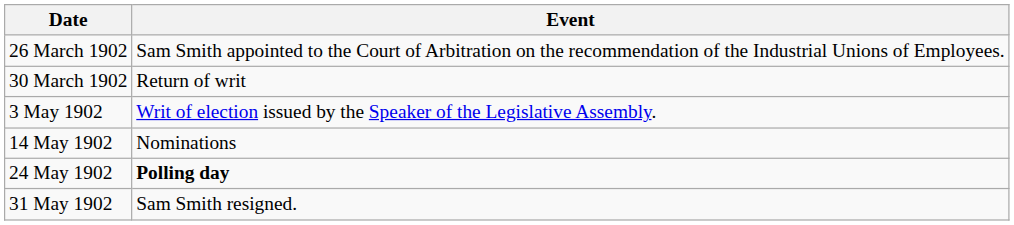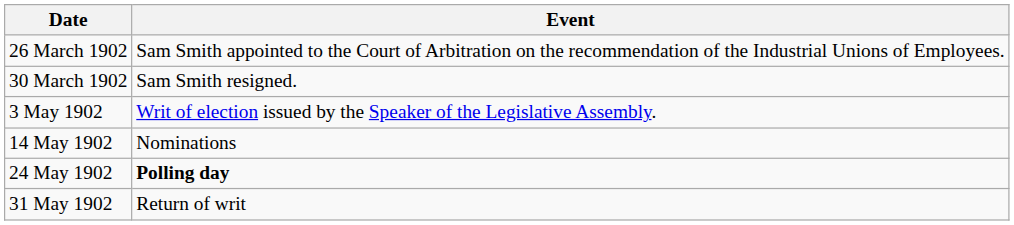 <table class="wikitable">
 <tr>
 <th>Date</th>
 <th>Event</th>
 </tr>
 <tr>
 <td>26 March 1902</td>
 <td>Sam Smith appointed to the Court of Arbitration on the recommendation of the Industrial Unions of Employees.</td>
 </tr>
 <tr>
 <td>30 March 1902</td>
-<td>Return of writ</td>
+<td>Sam Smith resigned.</td>
 </tr>
 <tr>
 <td>3 May 1902</td>
 <td><a href='#'>Writ of election</a> issued by the <a href='#'>Speaker of the Legislative Assembly</a>.</td>
 </tr>
 <tr>
 <td>14 May 1902</td>
 <td>Nominations</td>
 </tr>
 <tr>
 <td>24 May 1902</td>
 <td><strong>Polling day</strong></td>
 </tr>
 <tr>
 <td>31 May 1902</td>
-<td>Sam Smith resigned.</td>
+<td>Return of writ</td>
 </tr>
 </table>
